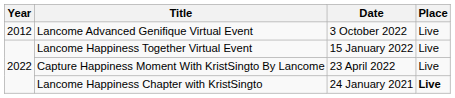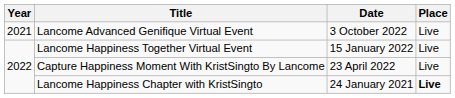 <table class="wikitable">
 <tr>
 <th>Year</th>
 <th>Title</th>
 <th>Date</th>
 <th>Place</th>
 </tr>
 <tr>
-<td>2012</td>
+<td>2021</td>
 <td>Lancome Advanced Genifique Virtual Event</td>
 <td>3 October 2022</td>
 <td>Live</td>
 </tr>
 <tr>
 <td rowspan="3">2022</td>
 <td>Lancome Happiness Together Virtual Event</td>
 <td>15 January 2022</td>
 <td>Live</td>
 </tr>
 <tr>
 <td>Capture Happiness Moment With KristSingto By Lancome</td>
 <td>23 April 2022</td>
 <td>Live</td>
 </tr>
 <tr>
 <td>Lancome Happiness Chapter with KristSingto</td>
 <td>24 January 2021</td>
 <td><strong>Live</strong></td>
 </tr>
 </table>
